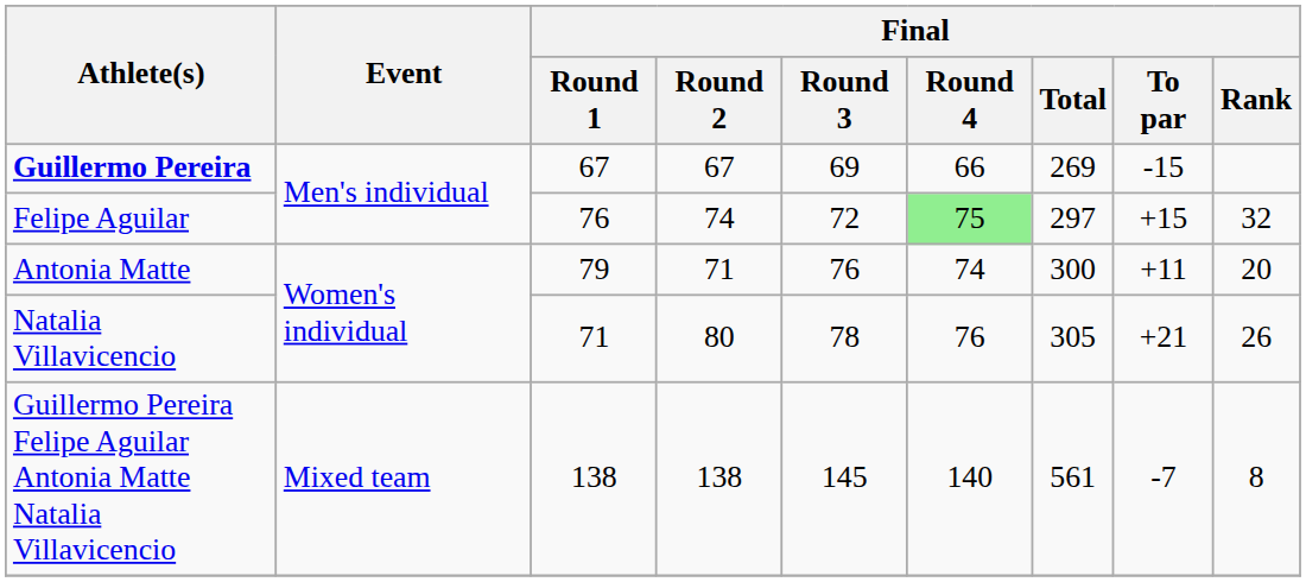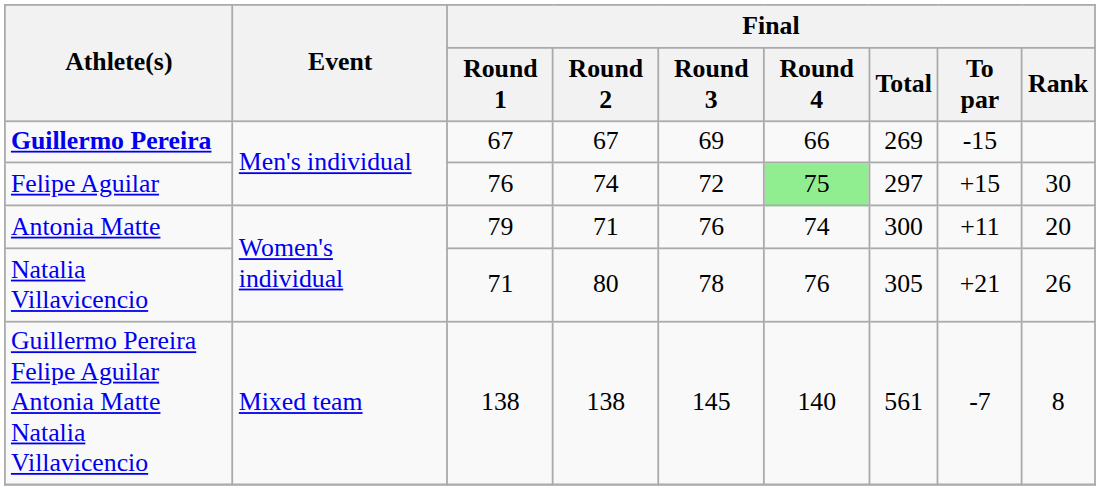 <table class="wikitable" border="1" style="font-size:90%;text-align:center">
 <tr>
 <th rowspan=2>Athlete(s)</th>
 <th rowspan=2>Event</th>
 <th colspan=7>Final</th>
 </tr>
 <tr>
 <th>Round 1</th>
 <th>Round 2</th>
 <th>Round 3</th>
 <th>Round 4</th>
 <th>Total</th>
 <th>To par</th>
 <th>Rank</th>
 </tr>
 <tr>
 <td align=left><strong><a href='#'>Guillermo Pereira</a></strong></td>
 <td align=left rowspan=2><a href='#'>Men's individual</a></td>
 <td>67</td>
 <td>67</td>
 <td>69</td>
 <td>66</td>
 <td>269</td>
 <td>-15</td>
 <td></td>
 </tr>
 <tr>
 <td align=left><a href='#'>Felipe Aguilar</a></td>
 <td>76</td>
 <td>74</td>
 <td>72</td>
 <td style="background: lightgreen;">75</td>
 <td>297</td>
 <td>+15</td>
-<td>32</td>
+<td>30</td>
 </tr>
 <tr>
 <td align=left><a href='#'>Antonia Matte</a></td>
 <td align=left rowspan=2><a href='#'>Women's individual</a></td>
 <td>79</td>
 <td>71</td>
 <td>76</td>
 <td>74</td>
 <td>300</td>
 <td>+11</td>
 <td>20</td>
 </tr>
 <tr>
 <td align=left><a href='#'>Natalia Villavicencio</a></td>
 <td>71</td>
 <td>80</td>
 <td>78</td>
 <td>76</td>
 <td>305</td>
 <td>+21</td>
 <td>26</td>
 </tr>
 <tr>
 <td align=left><a href='#'>Guillermo Pereira</a><br><a href='#'>Felipe Aguilar</a><br><a href='#'>Antonia Matte</a><br><a href='#'>Natalia Villavicencio</a></td>
 <td align=left><a href='#'>Mixed team</a></td>
 <td>138</td>
 <td>138</td>
 <td>145</td>
 <td>140</td>
 <td>561</td>
 <td>-7</td>
 <td>8</td>
 </tr>
 <tr>
 </tr>
 </table>
